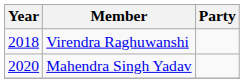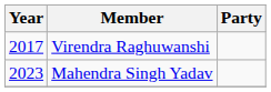 <table class="wikitable sortable">
 <tr>
 <th>Year</th>
 <th>Member</th>
 <th colspan=2>Party</th>
 </tr>
 <tr>
-<td><a href='#'>2018</a></td>
+<td><a href='#'>2017</a></td>
 <td><a href='#'>Virendra Raghuwanshi</a></td>
 <td></td>
 </tr>
 <tr>
-<td><a href='#'>2020</a></td>
+<td><a href='#'>2023</a></td>
 <td><a href='#'>Mahendra Singh Yadav</a></td>
 <td></td>
 </tr>
 <tr>
 </tr>
 </table>
